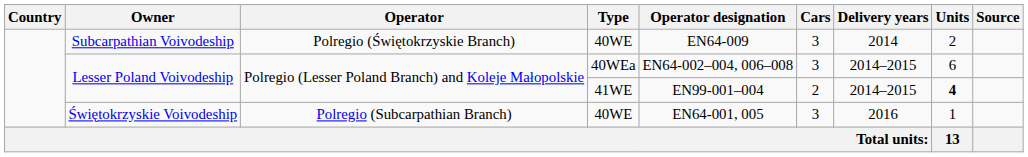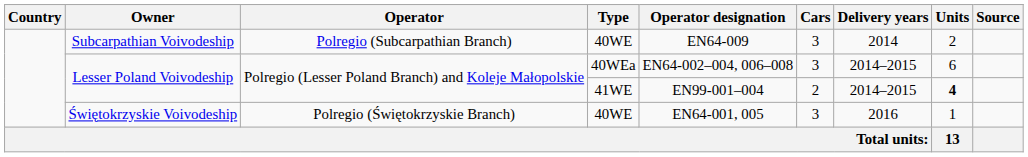 <table class="wikitable sortable" style="text-align:center; font-size:90%;">
 <tr>
 <th>Country</th>
 <th>Owner</th>
 <th>Operator</th>
 <th>Type</th>
 <th>Operator designation</th>
 <th>Cars</th>
 <th>Delivery years</th>
 <th>Units</th>
 <th>Source</th>
 </tr>
 <tr>
 <td rowspan="4"></td>
 <td><a href='#'>Subcarpathian Voivodeship</a></td>
-<td>Polregio (Świętokrzyskie Branch)</td>
+<td><a href='#'>Polregio</a> (Subcarpathian Branch)</td>
 <td>40WE</td>
 <td>EN64-009</td>
 <td>3</td>
 <td>2014</td>
 <td>2</td>
 <td></td>
 </tr>
 <tr>
 <td rowspan="2"><a href='#'>Lesser Poland Voivodeship</a></td>
 <td rowspan=2>Polregio (Lesser Poland Branch) and <a href='#'>Koleje Małopolskie</a></td>
 <td>40WEa</td>
 <td>EN64-002–004, 006–008</td>
 <td>3</td>
 <td>2014–2015</td>
 <td>6</td>
 <td></td>
 </tr>
 <tr>
 <td>41WE</td>
 <td>EN99-001–004</td>
 <td>2</td>
 <td>2014–2015</td>
 <td><strong>4</strong></td>
 <td></td>
 </tr>
 <tr>
 <td><a href='#'>Świętokrzyskie Voivodeship</a></td>
-<td><a href='#'>Polregio</a> (Subcarpathian Branch)</td>
+<td>Polregio (Świętokrzyskie Branch)</td>
 <td>40WE</td>
 <td>EN64-001, 005</td>
 <td>3</td>
 <td>2016</td>
 <td>1</td>
 <td></td>
 </tr>
 <tr>
 <th colspan=7 style="text-align:right">Total units:</th>
 <th>13</th>
 <th></th>
 </tr>
 </table>
